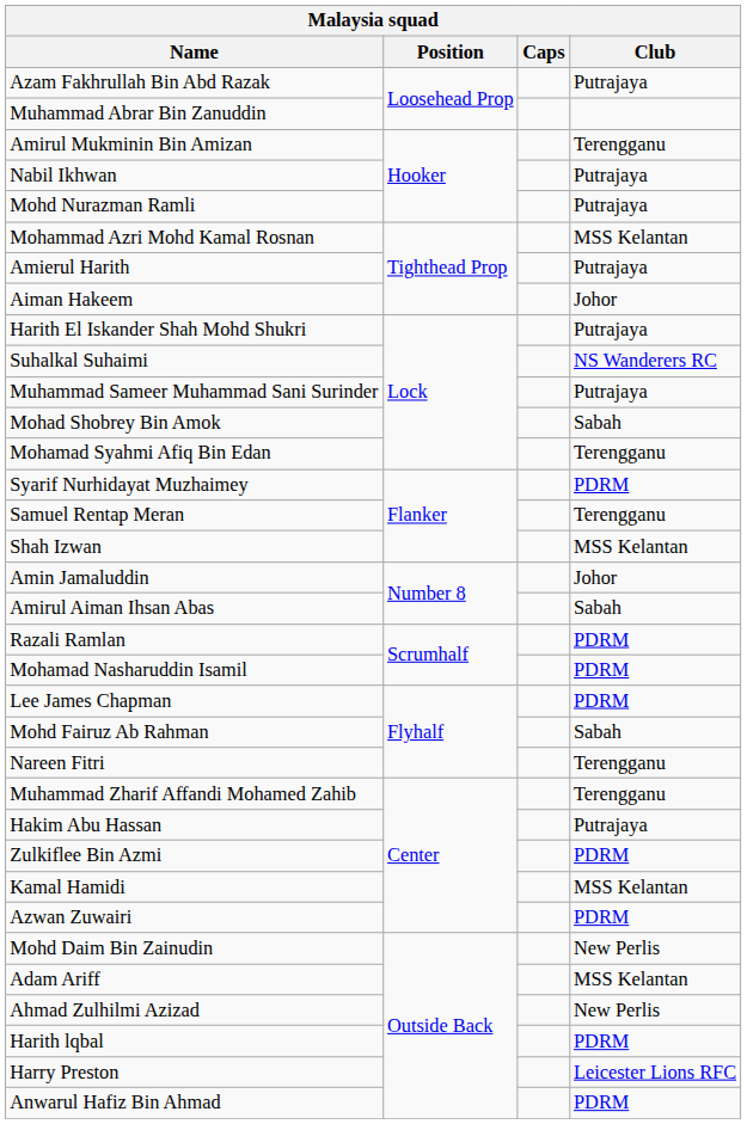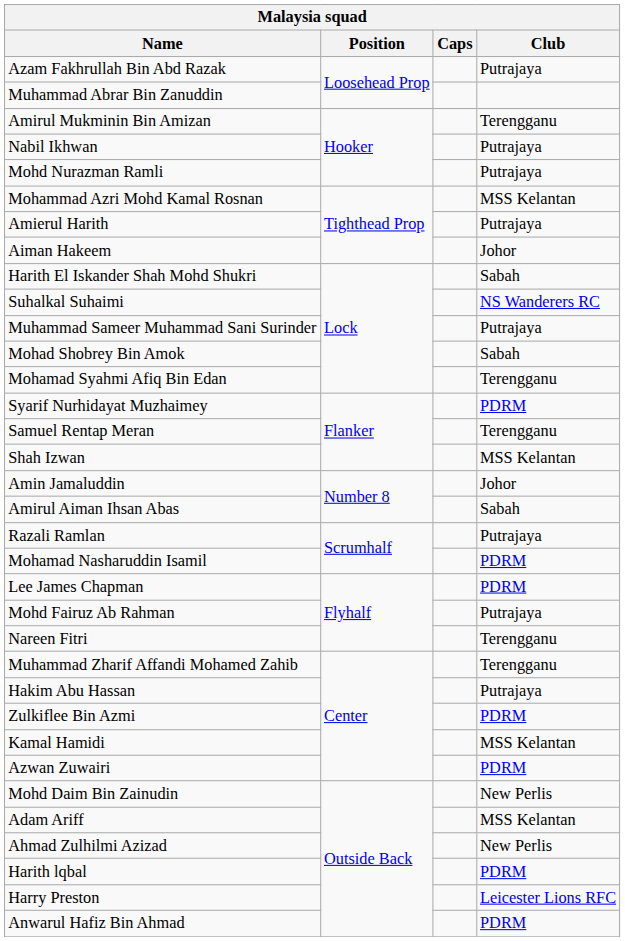 <table class="wikitable mw-collapsible mw-collapsed">
 <tr>
 <th colspan="4">Malaysia squad</th>
 </tr>
 <tr>
 <th>Name</th>
 <th>Position</th>
 <th>Caps</th>
 <th>Club</th>
 </tr>
 <tr>
 <td>Azam Fakhrullah Bin Abd Razak</td>
 <td rowspan="2"><a href='#'>Loosehead Prop</a></td>
 <td></td>
 <td> Putrajaya</td>
 </tr>
 <tr>
 <td>Muhammad Abrar Bin Zanuddin</td>
 <td></td>
 <td></td>
 </tr>
 <tr>
 <td>Amirul Mukminin Bin Amizan</td>
 <td rowspan="3"><a href='#'>Hooker</a></td>
 <td></td>
 <td> Terengganu</td>
 </tr>
 <tr>
 <td>Nabil Ikhwan</td>
 <td></td>
 <td> Putrajaya</td>
 </tr>
 <tr>
 <td>Mohd Nurazman Ramli</td>
 <td></td>
 <td> Putrajaya</td>
 </tr>
 <tr>
 <td>Mohammad Azri Mohd Kamal Rosnan</td>
 <td rowspan="3"><a href='#'>Tighthead Prop</a></td>
 <td></td>
 <td> MSS Kelantan</td>
 </tr>
 <tr>
 <td>Amierul Harith</td>
 <td></td>
 <td> Putrajaya</td>
 </tr>
 <tr>
 <td>Aiman Hakeem</td>
 <td></td>
 <td> Johor</td>
 </tr>
 <tr>
 <td>Harith El Iskander Shah Mohd Shukri</td>
 <td rowspan="5"><a href='#'>Lock</a></td>
 <td></td>
-<td> Putrajaya</td>
+<td> Sabah</td>
 </tr>
 <tr>
 <td>Suhalkal Suhaimi</td>
 <td></td>
 <td> <a href='#'>NS Wanderers RC</a></td>
 </tr>
 <tr>
 <td>Muhammad Sameer Muhammad Sani Surinder</td>
 <td></td>
 <td> Putrajaya</td>
 </tr>
 <tr>
 <td>Mohad Shobrey Bin Amok</td>
 <td></td>
 <td> Sabah</td>
 </tr>
 <tr>
 <td>Mohamad Syahmi Afiq Bin Edan</td>
 <td></td>
 <td> Terengganu</td>
 </tr>
 <tr>
 <td>Syarif Nurhidayat Muzhaimey</td>
 <td rowspan="3"><a href='#'>Flanker</a></td>
 <td></td>
 <td> <a href='#'>PDRM</a></td>
 </tr>
 <tr>
 <td>Samuel Rentap Meran</td>
 <td></td>
 <td> Terengganu</td>
 </tr>
 <tr>
 <td>Shah Izwan</td>
 <td></td>
 <td> MSS Kelantan</td>
 </tr>
 <tr>
 <td>Amin Jamaluddin</td>
 <td rowspan="2"><a href='#'>Number 8</a></td>
 <td></td>
 <td> Johor</td>
 </tr>
 <tr>
 <td>Amirul Aiman Ihsan Abas</td>
 <td></td>
 <td> Sabah</td>
 </tr>
 <tr>
 <td>Razali Ramlan</td>
 <td rowspan="2"><a href='#'>Scrumhalf</a></td>
 <td></td>
-<td> <a href='#'>PDRM</a></td>
+<td> Putrajaya</td>
 </tr>
 <tr>
 <td>Mohamad Nasharuddin Isamil</td>
 <td></td>
 <td> <a href='#'>PDRM</a></td>
 </tr>
 <tr>
 <td>Lee James Chapman</td>
 <td rowspan="3"><a href='#'>Flyhalf</a></td>
 <td></td>
 <td> <a href='#'>PDRM</a></td>
 </tr>
 <tr>
 <td>Mohd Fairuz Ab Rahman</td>
 <td></td>
-<td> Sabah</td>
+<td> Putrajaya</td>
 </tr>
 <tr>
 <td>Nareen Fitri</td>
 <td></td>
 <td> Terengganu</td>
 </tr>
 <tr>
 <td>Muhammad Zharif Affandi Mohamed Zahib</td>
 <td rowspan="5"><a href='#'>Center</a></td>
 <td></td>
 <td> Terengganu</td>
 </tr>
 <tr>
 <td>Hakim Abu Hassan</td>
 <td></td>
 <td> Putrajaya</td>
 </tr>
 <tr>
 <td>Zulkiflee Bin Azmi</td>
 <td></td>
 <td> <a href='#'>PDRM</a></td>
 </tr>
 <tr>
 <td>Kamal Hamidi</td>
 <td></td>
 <td> MSS Kelantan</td>
 </tr>
 <tr>
 <td>Azwan Zuwairi</td>
 <td></td>
 <td> <a href='#'>PDRM</a></td>
 </tr>
 <tr>
 <td>Mohd Daim Bin Zainudin</td>
 <td rowspan="6"><a href='#'>Outside Back</a></td>
 <td></td>
 <td> New Perlis</td>
 </tr>
 <tr>
 <td>Adam Ariff</td>
 <td></td>
 <td> MSS Kelantan</td>
 </tr>
 <tr>
 <td>Ahmad Zulhilmi Azizad</td>
 <td></td>
 <td> New Perlis</td>
 </tr>
 <tr>
 <td>Harith lqbal</td>
 <td></td>
 <td> <a href='#'>PDRM</a></td>
 </tr>
 <tr>
 <td>Harry Preston</td>
 <td></td>
 <td> <a href='#'>Leicester Lions RFC</a></td>
 </tr>
 <tr>
 <td>Anwarul Hafiz Bin Ahmad</td>
 <td></td>
 <td> <a href='#'>PDRM</a></td>
 </tr>
 </table>
